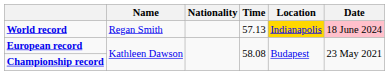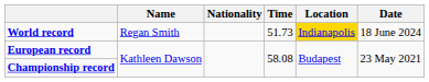 <table class=wikitable>
 <tr>
 <th></th>
 <th>Name</th>
 <th>Nationality</th>
 <th>Time</th>
 <th>Location</th>
 <th>Date</th>
 </tr>
 <tr>
 <td><strong><a href='#'>World record</a></strong></td>
 <td><a href='#'>Regan Smith</a></td>
 <td></td>
-<td>57.13</td>
+<td>51.73</td>
 <td style="background: gold;"><a href='#'>Indianapolis</a></td>
-<td style="background: pink;">18 June 2024</td>
+<td>18 June 2024</td>
 </tr>
 <tr>
 <td><strong><a href='#'>European record</a></strong></td>
 <td rowspan=2><a href='#'>Kathleen Dawson</a></td>
 <td rowspan=2></td>
 <td rowspan=2>58.08</td>
 <td rowspan=2><a href='#'>Budapest</a></td>
 <td rowspan=2>23 May 2021</td>
 </tr>
 <tr>
 <td><strong><a href='#'>Championship record</a></strong></td>
 </tr>
 </table>
